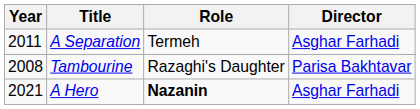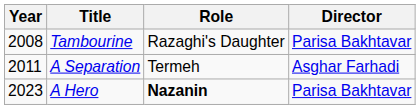 <table class="wikitable sortable">
 <tr>
 <th>Year</th>
 <th>Title</th>
 <th>Role</th>
 <th>Director</th>
 </tr>
 <tr>
+<td>2008</td>
+<td><em><a href='#'>Tambourine</a></em></td>
+<td>Razaghi's Daughter</td>
+<td><a href='#'>Parisa Bakhtavar</a></td>
+</tr>
+<tr>
 <td>2011</td>
 <td><em><a href='#'>A Separation</a></em></td>
 <td>Termeh</td>
 <td><a href='#'>Asghar Farhadi</a></td>
 </tr>
 <tr>
-<td>2008</td>
-<td><em><a href='#'>Tambourine</a></em></td>
-<td>Razaghi's Daughter</td>
+<td>2023</td>
+<td><em><a href='#'>A Hero</a></em></td>
+<td><strong>Nazanin</strong></td>
 <td><a href='#'>Parisa Bakhtavar</a></td>
 </tr>
-<tr>
-<td>2021</td>
-<td><em><a href='#'>A Hero</a></em></td>
-<td><strong>Nazanin</strong></td>
-<td><a href='#'>Asghar Farhadi</a></td>
-</tr>
 </table>
